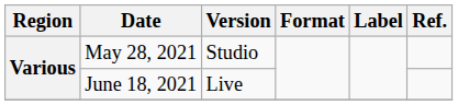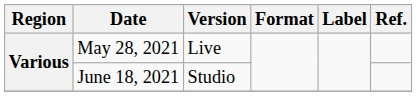 <table class="wikitable plainrowheaders">
 <tr>
 <th scope="col">Region</th>
 <th scope="col">Date</th>
 <th scope="col">Version</th>
 <th scope="col">Format</th>
 <th scope="col">Label</th>
 <th scope="col">Ref.</th>
 </tr>
 <tr>
 <th scope="row" rowspan="2">Various</th>
 <td>May 28, 2021</td>
-<td>Studio<br></td>
+<td>Live<br></td>
 <td rowspan="2"></td>
 <td rowspan="2"></td>
 <td></td>
 </tr>
 <tr>
 <td>June 18, 2021</td>
-<td>Live<br></td>
+<td>Studio<br></td>
 <td></td>
 </tr>
 <tr>
 </tr>
 </table>
